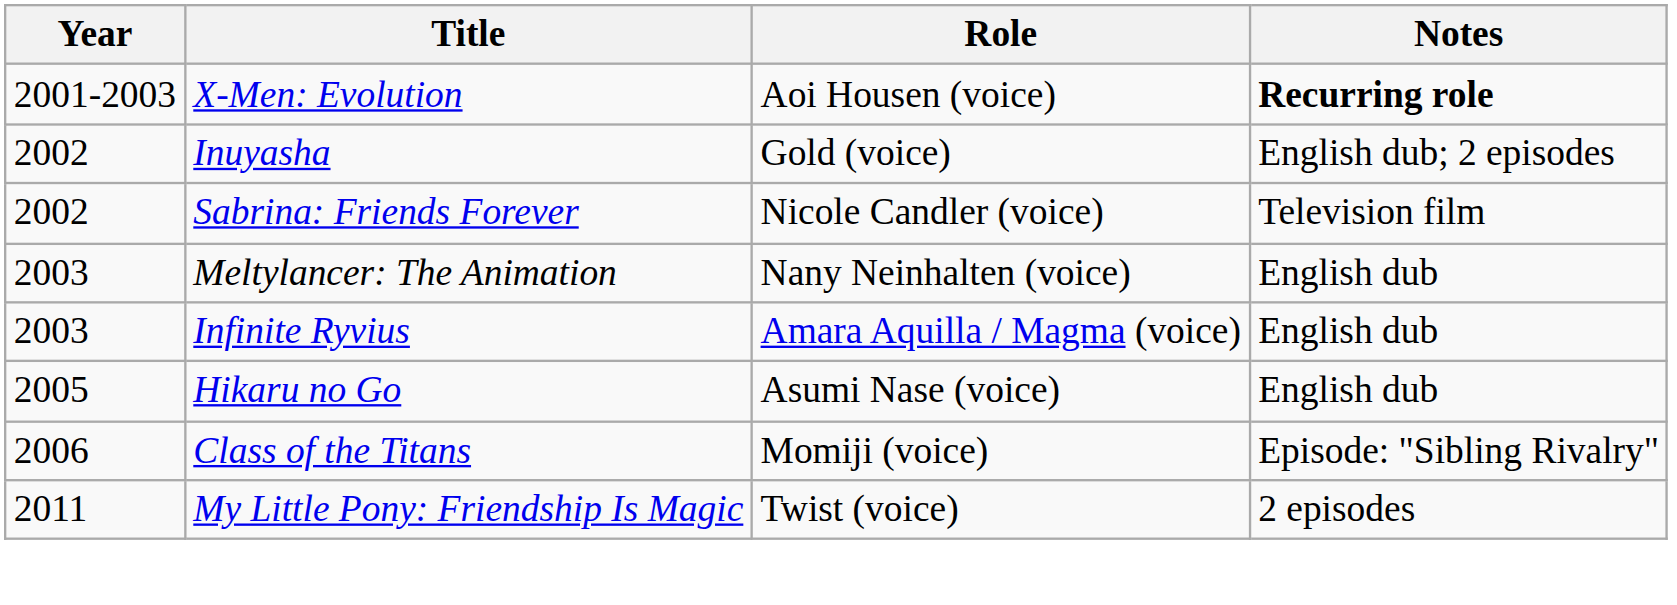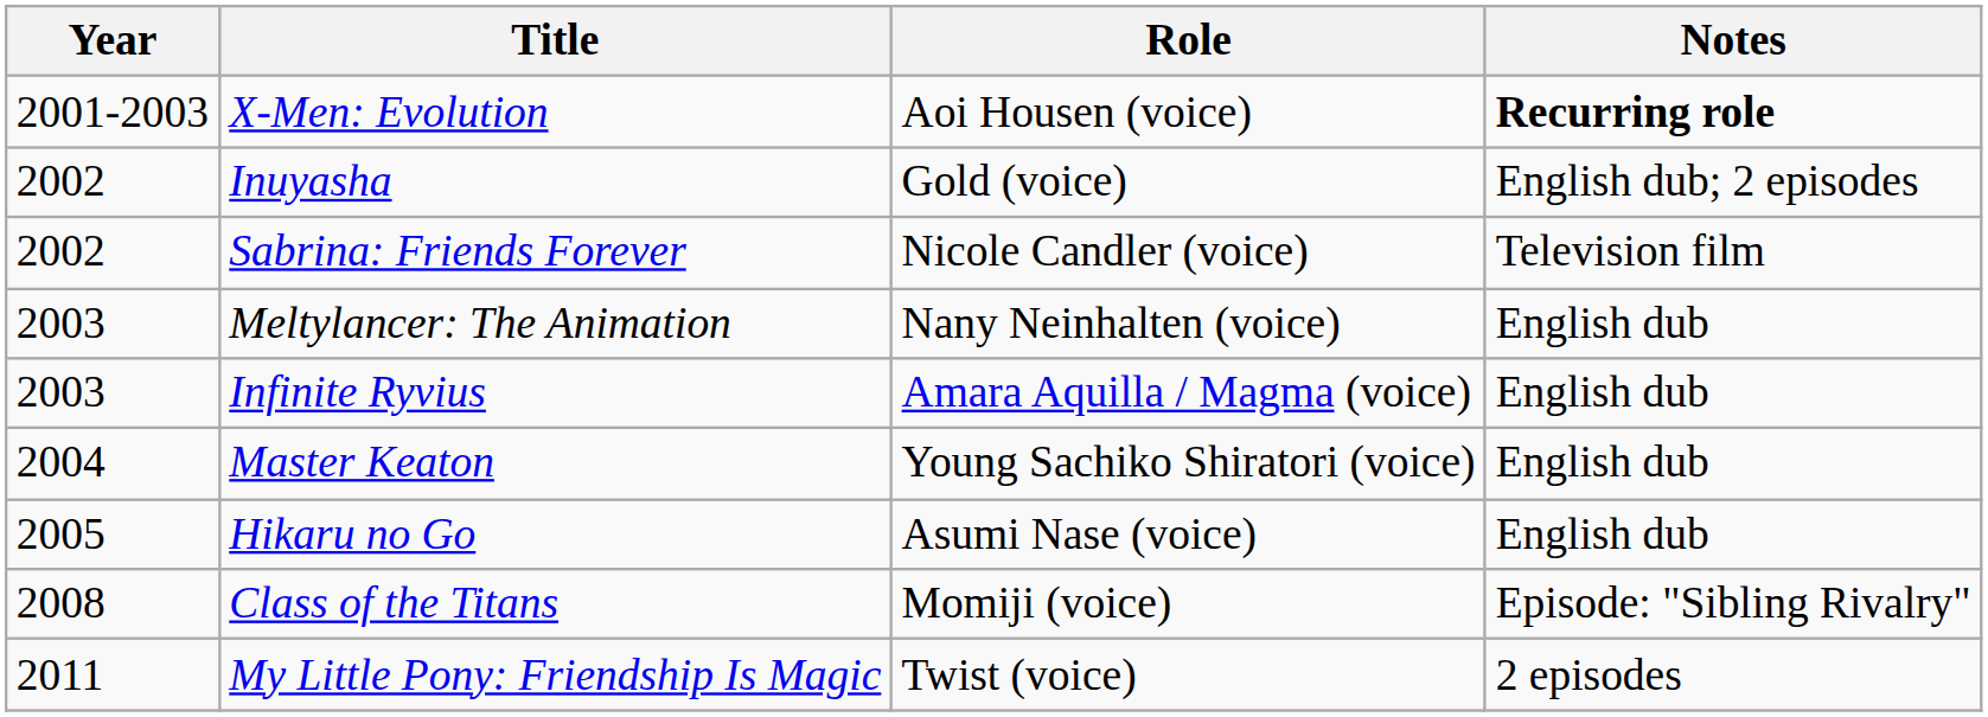 <table class="wikitable sortable">
 <tr>
 <th>Year</th>
 <th>Title</th>
 <th>Role</th>
 <th>Notes</th>
 </tr>
 <tr>
 <td>2001-2003</td>
 <td><em><a href='#'>X-Men: Evolution</a></em></td>
 <td>Aoi Housen (voice)</td>
 <td><strong>Recurring role</strong></td>
 </tr>
 <tr>
 <td>2002</td>
 <td><em><a href='#'>Inuyasha</a></em></td>
 <td>Gold (voice)</td>
 <td>English dub; 2 episodes</td>
 </tr>
 <tr>
 <td>2002</td>
 <td><em><a href='#'>Sabrina: Friends Forever</a></em></td>
 <td>Nicole Candler (voice)</td>
 <td>Television film</td>
 </tr>
 <tr>
 <td>2003</td>
 <td><em>Meltylancer: The Animation</em></td>
 <td>Nany Neinhalten (voice)</td>
 <td>English dub</td>
 </tr>
 <tr>
 <td>2003</td>
 <td><em><a href='#'>Infinite Ryvius</a></em></td>
 <td><a href='#'>Amara Aquilla / Magma</a> (voice)</td>
 <td>English dub</td>
 </tr>
 <tr>
+<td>2004</td>
+<td><em><a href='#'>Master Keaton</a></em></td>
+<td>Young Sachiko Shiratori (voice)</td>
+<td>English dub</td>
+</tr>
+<tr>
 <td>2005</td>
 <td><em><a href='#'>Hikaru no Go</a></em></td>
 <td>Asumi Nase (voice)</td>
 <td>English dub</td>
 </tr>
 <tr>
-<td>2006</td>
+<td>2008</td>
 <td><em><a href='#'>Class of the Titans</a></em></td>
 <td>Momiji (voice)</td>
 <td>Episode: "Sibling Rivalry"</td>
 </tr>
 <tr>
 <td>2011</td>
 <td><em><a href='#'>My Little Pony: Friendship Is Magic</a></em></td>
 <td>Twist (voice)</td>
 <td>2 episodes</td>
 </tr>
 </table>
